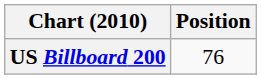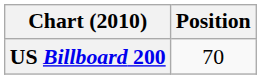 <table class="wikitable plainrowheaders">
 <tr>
 <th>Chart (2010)</th>
 <th>Position</th>
 </tr>
 <tr>
 <th scope="row">US <a href='#'><em>Billboard</em> 200</a></th>
-<td align="center">76</td>
+<td align="center">70</td>
 </tr>
 </table>
